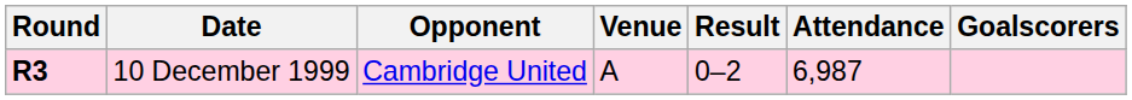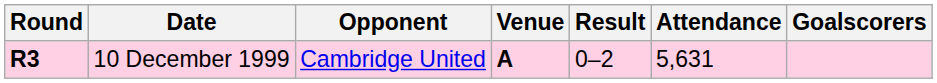 <table class="wikitable">
 <tr>
 <th>Round</th>
 <th>Date</th>
 <th>Opponent</th>
 <th>Venue</th>
 <th>Result</th>
 <th>Attendance</th>
 <th>Goalscorers</th>
 </tr>
 <tr style="background-color: #ffd0e3;">
 <td><strong>R3</strong></td>
 <td>10 December 1999</td>
 <td><a href='#'>Cambridge United</a></td>
-<td>A</td>
+<td><strong>A</strong></td>
 <td>0–2</td>
-<td>6,987</td>
+<td>5,631</td>
 <td></td>
 </tr>
 </table>
